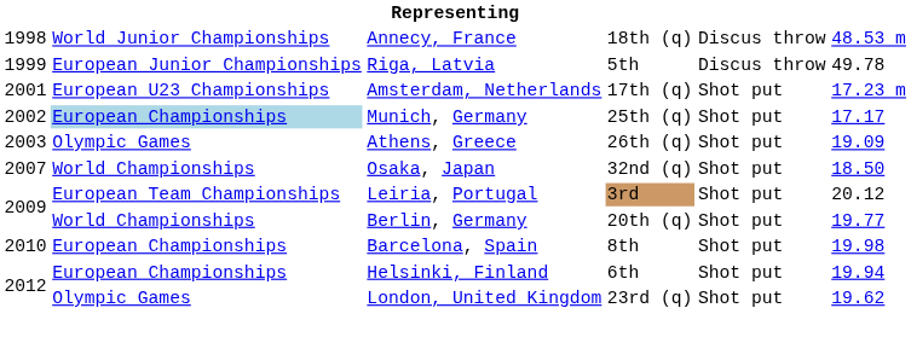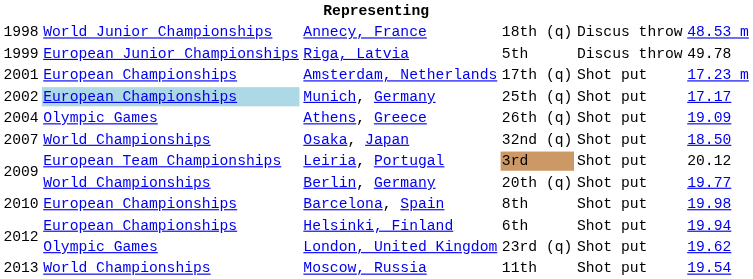 <table>
 <tr>
 <th colspan="6">Representing </th>
 </tr>
 <tr>
 <td>1998</td>
 <td><a href='#'>World Junior Championships</a></td>
 <td><a href='#'>Annecy, France</a></td>
 <td>18th (q)</td>
 <td>Discus throw</td>
 <td><a href='#'>48.53 m</a></td>
 </tr>
 <tr>
 <td>1999</td>
 <td><a href='#'>European Junior Championships</a></td>
 <td><a href='#'>Riga, Latvia</a></td>
 <td>5th</td>
 <td>Discus throw</td>
 <td>49.78</td>
 </tr>
 <tr>
 <td>2001</td>
-<td><a href='#'>European U23 Championships</a></td>
+<td><a href='#'>European Championships</a></td>
 <td><a href='#'>Amsterdam, Netherlands</a></td>
 <td>17th (q)</td>
 <td>Shot put</td>
 <td><a href='#'>17.23 m</a></td>
 </tr>
 <tr>
 <td>2002</td>
 <td style="background: lightblue;"><a href='#'>European Championships</a></td>
 <td><a href='#'>Munich</a>, <a href='#'>Germany</a></td>
 <td>25th (q)</td>
 <td>Shot put</td>
 <td><a href='#'>17.17</a></td>
 </tr>
 <tr>
-<td>2003</td>
+<td>2004</td>
 <td><a href='#'>Olympic Games</a></td>
 <td><a href='#'>Athens</a>, <a href='#'>Greece</a></td>
 <td>26th (q)</td>
 <td>Shot put</td>
 <td><a href='#'>19.09</a></td>
 </tr>
 <tr>
 <td>2007</td>
 <td><a href='#'>World Championships</a></td>
 <td><a href='#'>Osaka</a>, <a href='#'>Japan</a></td>
 <td>32nd (q)</td>
 <td>Shot put</td>
 <td><a href='#'>18.50</a></td>
 </tr>
 <tr>
 <td rowspan=2>2009</td>
 <td><a href='#'>European Team Championships</a></td>
 <td><a href='#'>Leiria</a>, <a href='#'>Portugal</a></td>
 <td bgcolor="cc9966">3rd</td>
 <td>Shot put</td>
 <td>20.12</td>
 </tr>
 <tr>
 <td><a href='#'>World Championships</a></td>
 <td><a href='#'>Berlin</a>, <a href='#'>Germany</a></td>
 <td>20th (q)</td>
 <td>Shot put</td>
 <td><a href='#'>19.77</a></td>
 </tr>
 <tr>
 <td>2010</td>
 <td><a href='#'>European Championships</a></td>
 <td><a href='#'>Barcelona</a>, <a href='#'>Spain</a></td>
 <td>8th</td>
 <td>Shot put</td>
 <td><a href='#'>19.98</a></td>
 </tr>
 <tr>
 <td rowspan=2>2012</td>
 <td><a href='#'>European Championships</a></td>
 <td><a href='#'>Helsinki, Finland</a></td>
 <td>6th</td>
 <td>Shot put</td>
 <td><a href='#'>19.94</a></td>
 </tr>
 <tr>
 <td><a href='#'>Olympic Games</a></td>
 <td><a href='#'>London, United Kingdom</a></td>
 <td>23rd (q)</td>
 <td>Shot put</td>
 <td><a href='#'>19.62</a></td>
 </tr>
+<tr>
+<td>2013</td>
+<td><a href='#'>World Championships</a></td>
+<td><a href='#'>Moscow, Russia</a></td>
+<td>11th</td>
+<td>Shot put</td>
+<td><a href='#'>19.54</a></td>
+</tr>
 </table>
